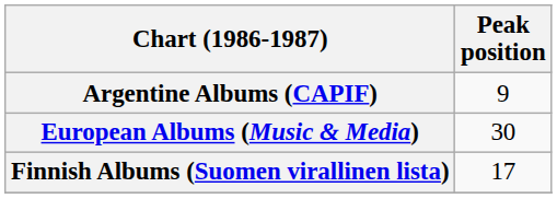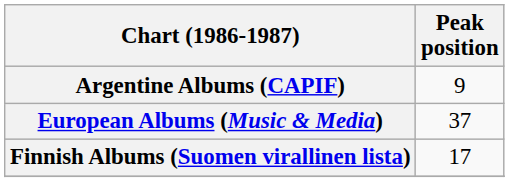 <table class="wikitable sortable plainrowheaders" style="text-align:center">
 <tr>
 <th scope="col">Chart (1986-1987)</th>
 <th scope="col">Peak<br>position</th>
 </tr>
 <tr>
 <th scope="row">Argentine Albums (<a href='#'>CAPIF</a>)</th>
 <td>9</td>
 </tr>
 <tr>
 <th scope="row"><a href='#'>European Albums</a> (<em><a href='#'>Music & Media</a></em>)</th>
-<td>30</td>
+<td>37</td>
 </tr>
 <tr>
 <th scope="row">Finnish Albums (<a href='#'>Suomen virallinen lista</a>)</th>
 <td>17</td>
 </tr>
 <tr>
 </tr>
 <tr>
 </tr>
 <tr>
 </tr>
 <tr>
 </tr>
 </table>
